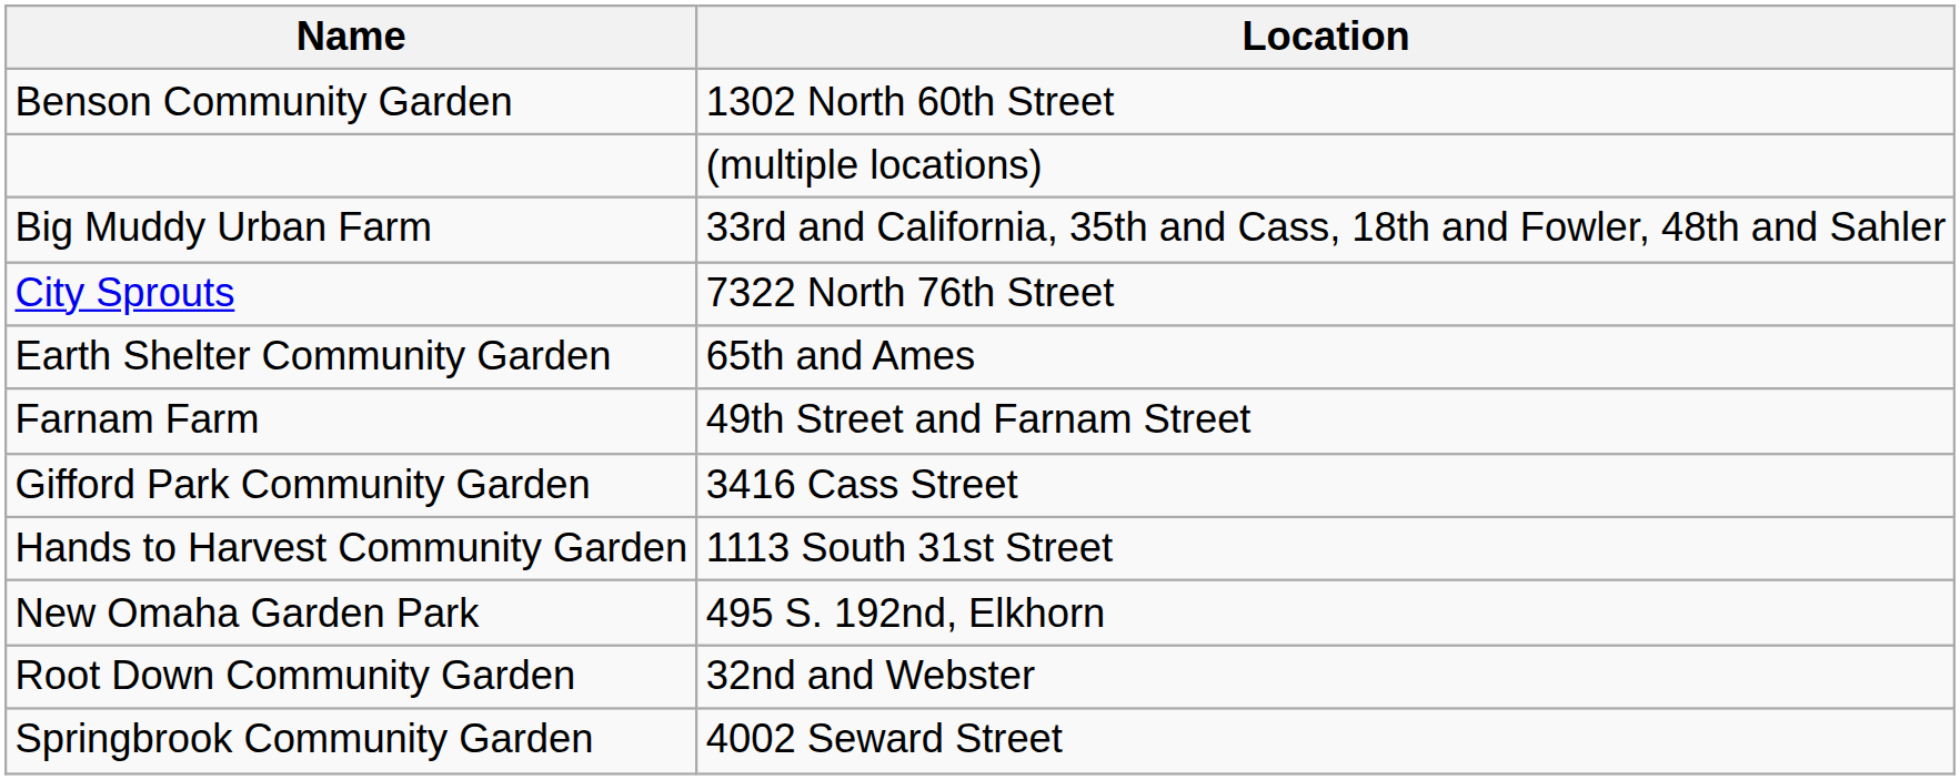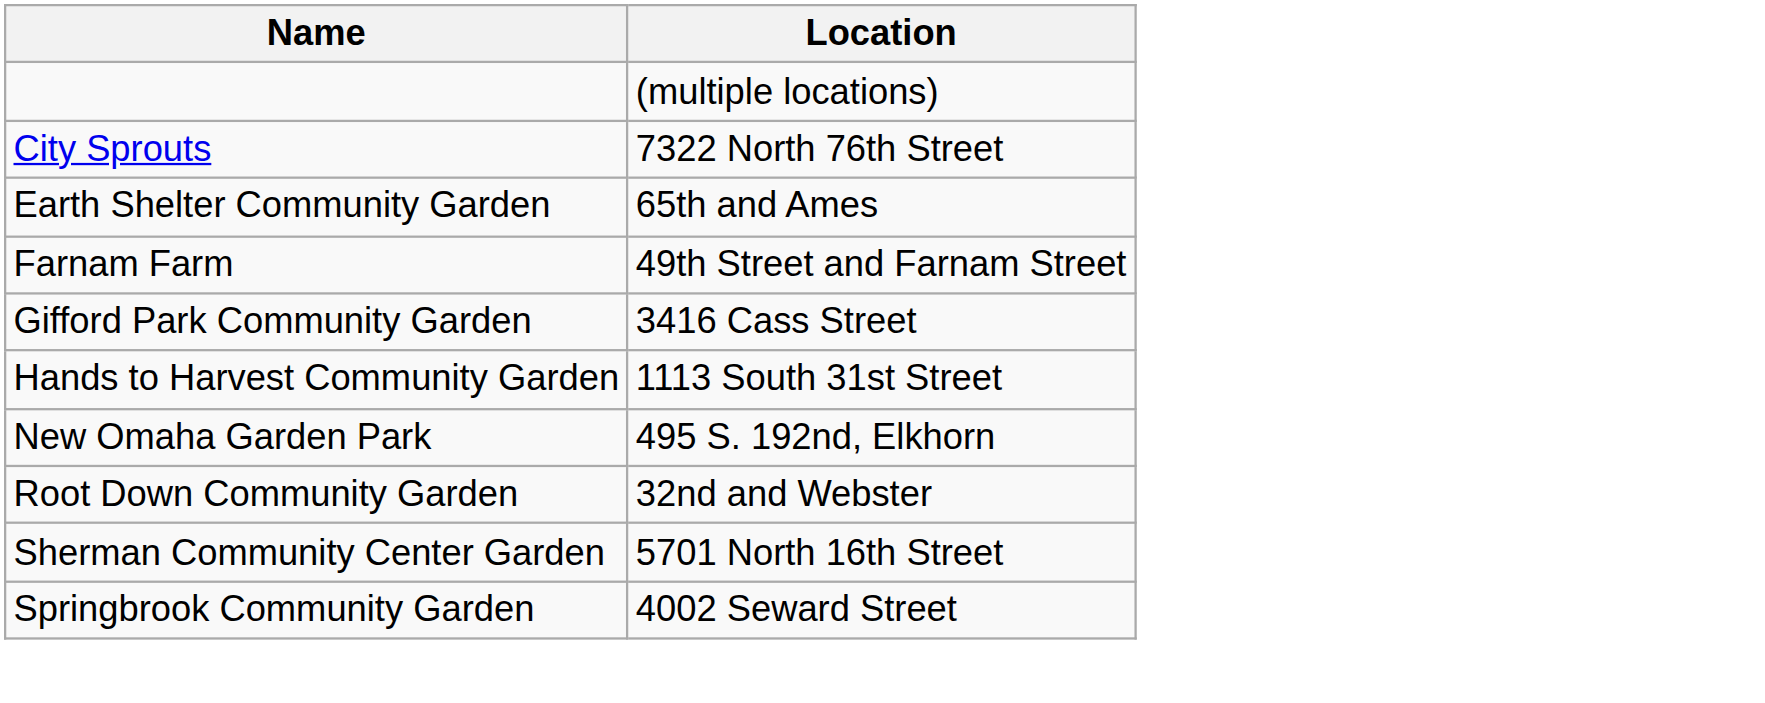 <table class="wikitable sortable">
 <tr>
 <th scope="col">Name</th>
 <th scope="col">Location</th>
 </tr>
 <tr>
-<td>Benson Community Garden</td>
-<td>1302 North 60th Street</td>
-</tr>
-<tr>
 <td></td>
 <td>(multiple locations)</td>
-</tr>
-<tr>
-<td>Big Muddy Urban Farm</td>
-<td>33rd and California, 35th and Cass, 18th and Fowler, 48th and Sahler</td>
 </tr>
 <tr>
 <td><a href='#'>City Sprouts</a></td>
 <td>7322 North 76th Street</td>
 </tr>
 <tr>
 <td>Earth Shelter Community Garden</td>
 <td>65th and Ames</td>
 </tr>
 <tr>
 <td>Farnam Farm</td>
 <td>49th Street and Farnam Street</td>
 </tr>
 <tr>
 <td>Gifford Park Community Garden</td>
 <td>3416 Cass Street</td>
 </tr>
 <tr>
 <td>Hands to Harvest Community Garden</td>
 <td>1113 South 31st Street</td>
 </tr>
 <tr>
 <td>New Omaha Garden Park</td>
 <td>495 S. 192nd, Elkhorn</td>
 </tr>
 <tr>
 <td>Root Down Community Garden</td>
 <td>32nd and Webster</td>
 </tr>
 <tr>
+<td>Sherman Community Center Garden</td>
+<td>5701 North 16th Street</td>
+</tr>
+<tr>
 <td>Springbrook Community Garden</td>
 <td>4002 Seward Street</td>
 </tr>
 </table>
